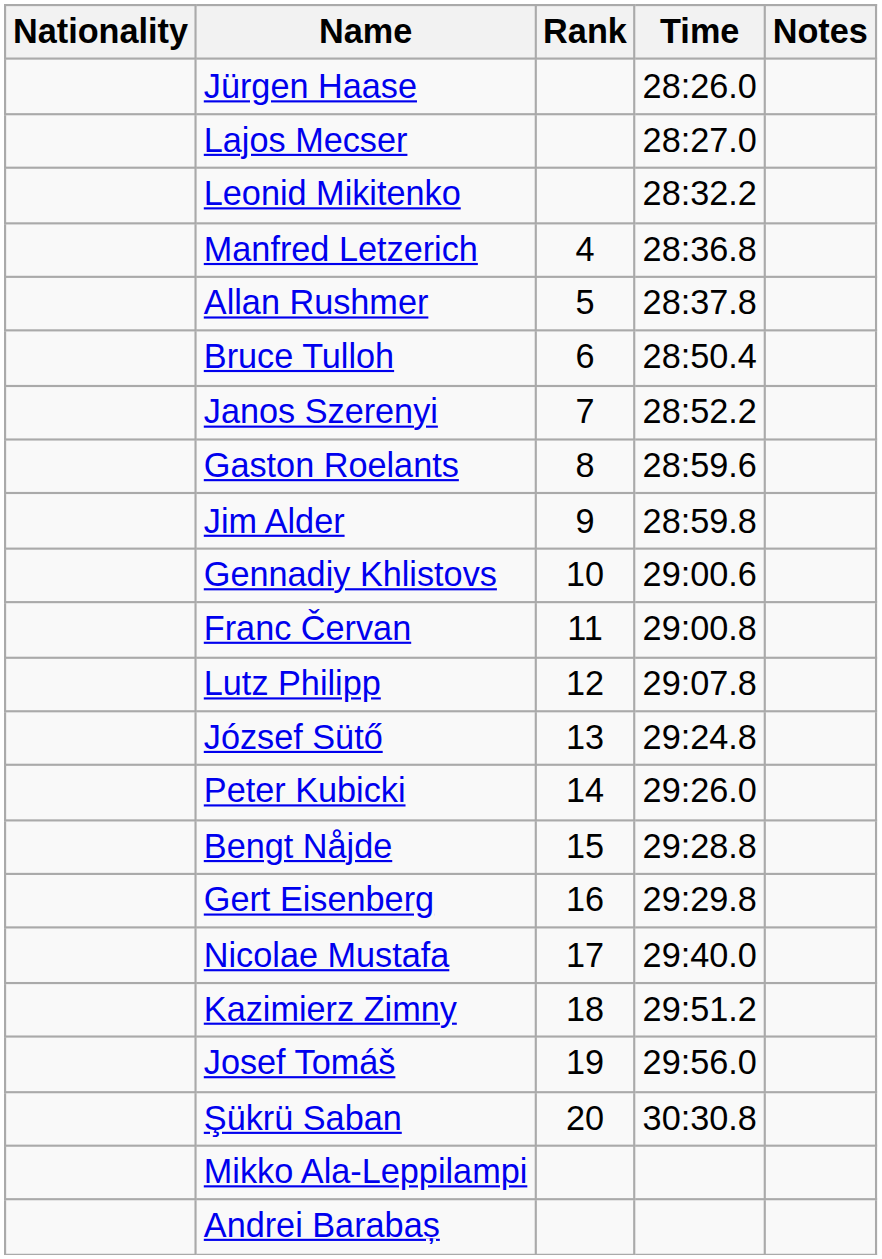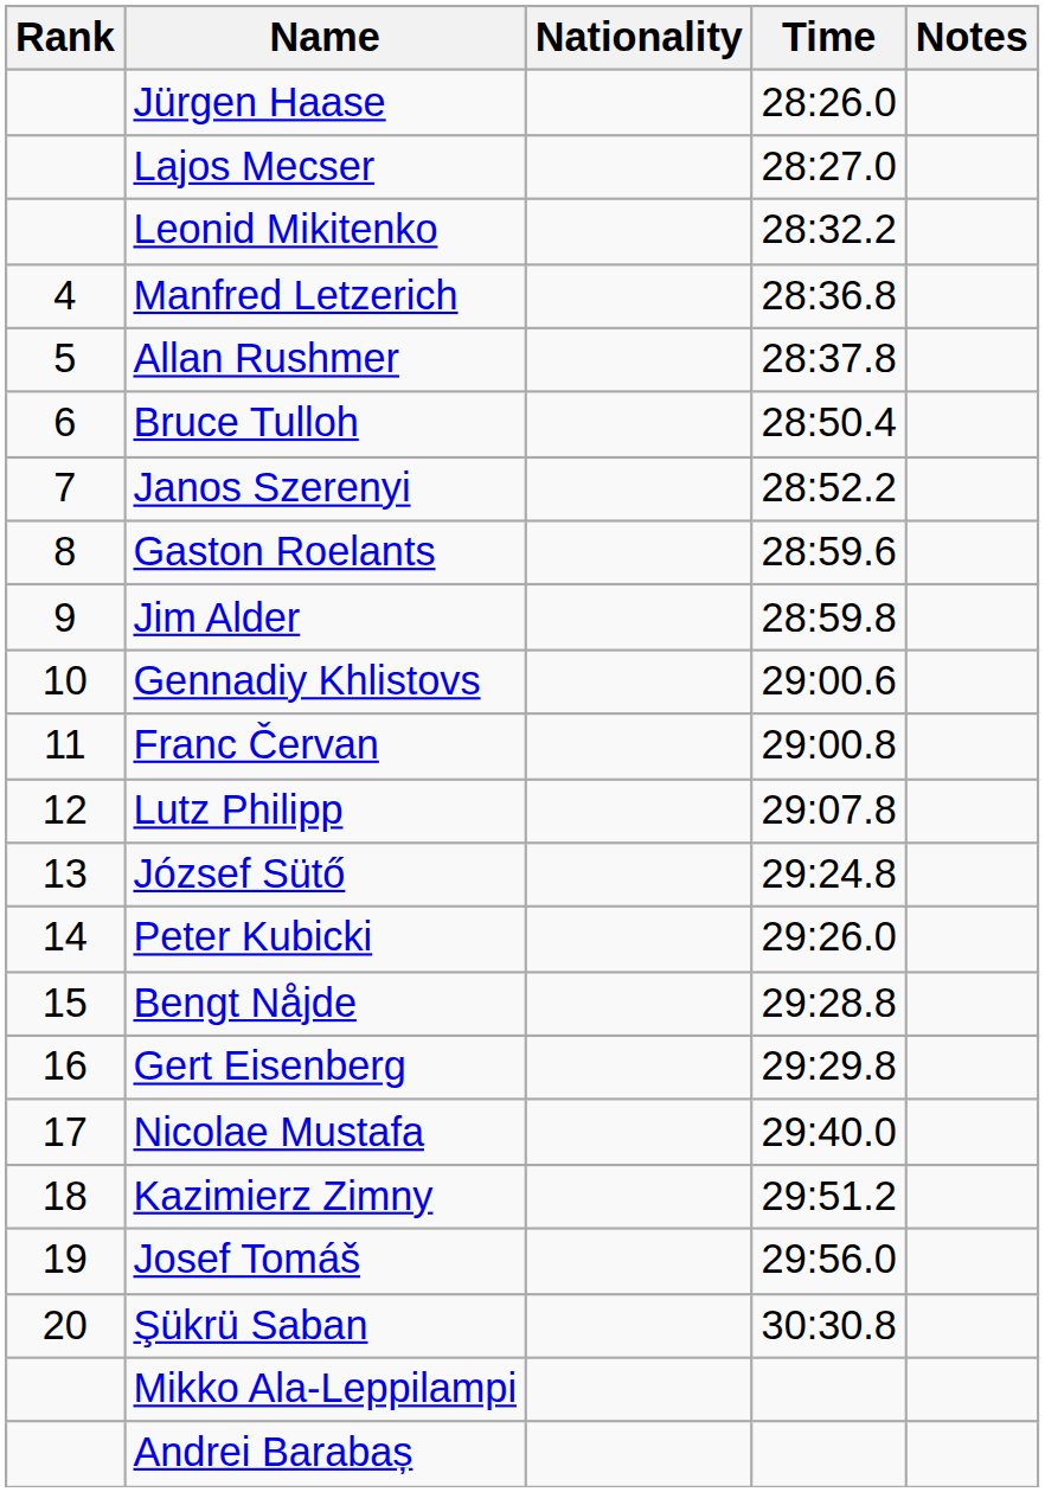 <table class="wikitable sortable" style="text-align:center">
 <tr>
+<th>Rank</th>
+<th>Name</th>
 <th>Nationality</th>
-<th>Name</th>
-<th>Rank</th>
 <th>Time</th>
 <th>Notes</th>
 </tr>
 <tr>
+<td></td>
+<td align=left><a href='#'>Jürgen Haase</a></td>
 <td align=left></td>
-<td align=left><a href='#'>Jürgen Haase</a></td>
-<td></td>
 <td>28:26.0</td>
 <td></td>
 </tr>
 <tr>
+<td></td>
+<td align=left><a href='#'>Lajos Mecser</a></td>
 <td align=left></td>
-<td align=left><a href='#'>Lajos Mecser</a></td>
-<td></td>
 <td>28:27.0</td>
 <td></td>
 </tr>
 <tr>
+<td></td>
+<td align=left><a href='#'>Leonid Mikitenko</a></td>
 <td align=left></td>
-<td align=left><a href='#'>Leonid Mikitenko</a></td>
-<td></td>
 <td>28:32.2</td>
 <td></td>
 </tr>
 <tr>
+<td>4</td>
+<td align=left><a href='#'>Manfred Letzerich</a></td>
 <td align=left></td>
-<td align=left><a href='#'>Manfred Letzerich</a></td>
-<td>4</td>
 <td>28:36.8</td>
 <td></td>
 </tr>
 <tr>
+<td>5</td>
+<td align=left><a href='#'>Allan Rushmer</a></td>
 <td align=left></td>
-<td align=left><a href='#'>Allan Rushmer</a></td>
-<td>5</td>
 <td>28:37.8</td>
 <td></td>
 </tr>
 <tr>
+<td>6</td>
+<td align=left><a href='#'>Bruce Tulloh</a></td>
 <td align=left></td>
-<td align=left><a href='#'>Bruce Tulloh</a></td>
-<td>6</td>
 <td>28:50.4</td>
 <td></td>
 </tr>
 <tr>
+<td>7</td>
+<td align=left><a href='#'>Janos Szerenyi</a></td>
 <td align=left></td>
-<td align=left><a href='#'>Janos Szerenyi</a></td>
-<td>7</td>
 <td>28:52.2</td>
 <td></td>
 </tr>
 <tr>
+<td>8</td>
+<td align=left><a href='#'>Gaston Roelants</a></td>
 <td align=left></td>
-<td align=left><a href='#'>Gaston Roelants</a></td>
-<td>8</td>
 <td>28:59.6</td>
 <td></td>
 </tr>
 <tr>
+<td>9</td>
+<td align=left><a href='#'>Jim Alder</a></td>
 <td align=left></td>
-<td align=left><a href='#'>Jim Alder</a></td>
-<td>9</td>
 <td>28:59.8</td>
 <td></td>
 </tr>
 <tr>
+<td>10</td>
+<td align=left><a href='#'>Gennadiy Khlistovs</a></td>
 <td align=left></td>
-<td align=left><a href='#'>Gennadiy Khlistovs</a></td>
-<td>10</td>
 <td>29:00.6</td>
 <td></td>
 </tr>
 <tr>
+<td>11</td>
+<td align=left><a href='#'>Franc Červan</a></td>
 <td align=left></td>
-<td align=left><a href='#'>Franc Červan</a></td>
-<td>11</td>
 <td>29:00.8</td>
 <td></td>
 </tr>
 <tr>
+<td>12</td>
+<td align=left><a href='#'>Lutz Philipp</a></td>
 <td align=left></td>
-<td align=left><a href='#'>Lutz Philipp</a></td>
-<td>12</td>
 <td>29:07.8</td>
 <td></td>
 </tr>
 <tr>
+<td>13</td>
+<td align=left><a href='#'>József Sütő</a></td>
 <td align=left></td>
-<td align=left><a href='#'>József Sütő</a></td>
-<td>13</td>
 <td>29:24.8</td>
 <td></td>
 </tr>
 <tr>
+<td>14</td>
+<td align=left><a href='#'>Peter Kubicki</a></td>
 <td align=left></td>
-<td align=left><a href='#'>Peter Kubicki</a></td>
-<td>14</td>
 <td>29:26.0</td>
 <td></td>
 </tr>
 <tr>
+<td>15</td>
+<td align=left><a href='#'>Bengt Nåjde</a></td>
 <td align=left></td>
-<td align=left><a href='#'>Bengt Nåjde</a></td>
-<td>15</td>
 <td>29:28.8</td>
 <td></td>
 </tr>
 <tr>
+<td>16</td>
+<td align=left><a href='#'>Gert Eisenberg</a></td>
 <td align=left></td>
-<td align=left><a href='#'>Gert Eisenberg</a></td>
-<td>16</td>
 <td>29:29.8</td>
 <td></td>
 </tr>
 <tr>
+<td>17</td>
+<td align=left><a href='#'>Nicolae Mustafa</a></td>
 <td align=left></td>
-<td align=left><a href='#'>Nicolae Mustafa</a></td>
-<td>17</td>
 <td>29:40.0</td>
 <td></td>
 </tr>
 <tr>
+<td>18</td>
+<td align=left><a href='#'>Kazimierz Zimny</a></td>
 <td align=left></td>
-<td align=left><a href='#'>Kazimierz Zimny</a></td>
-<td>18</td>
 <td>29:51.2</td>
 <td></td>
 </tr>
 <tr>
+<td>19</td>
+<td align=left><a href='#'>Josef Tomáš</a></td>
 <td align=left></td>
-<td align=left><a href='#'>Josef Tomáš</a></td>
-<td>19</td>
 <td>29:56.0</td>
 <td></td>
 </tr>
 <tr>
+<td>20</td>
+<td align=left><a href='#'>Şükrü Saban</a></td>
 <td align=left></td>
-<td align=left><a href='#'>Şükrü Saban</a></td>
-<td>20</td>
 <td>30:30.8</td>
 <td></td>
 </tr>
 <tr>
+<td></td>
+<td align=left><a href='#'>Mikko Ala-Leppilampi</a></td>
 <td align=left></td>
-<td align=left><a href='#'>Mikko Ala-Leppilampi</a></td>
-<td></td>
 <td></td>
 <td></td>
 </tr>
 <tr>
+<td></td>
+<td align=left><a href='#'>Andrei Barabaș</a></td>
 <td align=left></td>
-<td align=left><a href='#'>Andrei Barabaș</a></td>
-<td></td>
 <td></td>
 <td></td>
 </tr>
 </table>
